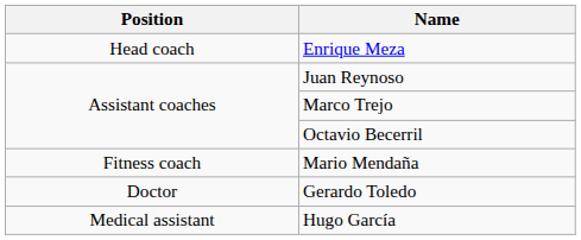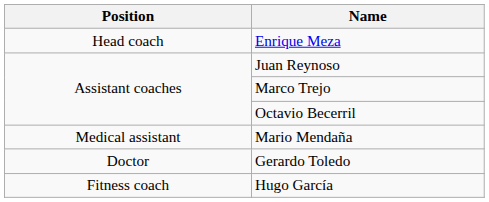 <table class="wikitable" style="text-align:center; font-size:100%; width:40%;">
 <tr>
 <th>Position</th>
 <th>Name</th>
 </tr>
 <tr>
 <td>Head coach</td>
 <td align=left> <a href='#'>Enrique Meza</a></td>
 </tr>
 <tr>
 <td rowspan=3>Assistant coaches</td>
 <td align=left> Juan Reynoso</td>
 </tr>
 <tr>
 <td align=left> Marco Trejo</td>
 </tr>
 <tr>
 <td align=left> Octavio Becerril</td>
 </tr>
 <tr>
-<td>Fitness coach</td>
+<td>Medical assistant</td>
 <td align=left> Mario Mendaña</td>
 </tr>
 <tr>
 <td>Doctor</td>
 <td align=left> Gerardo Toledo</td>
 </tr>
 <tr>
-<td>Medical assistant</td>
+<td>Fitness coach</td>
 <td align=left> Hugo García</td>
 </tr>
 </table>
